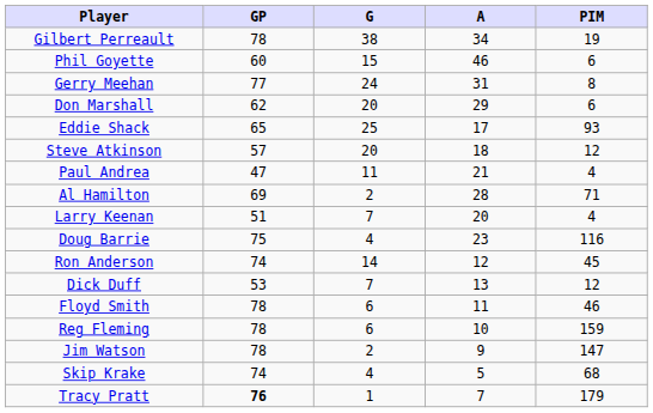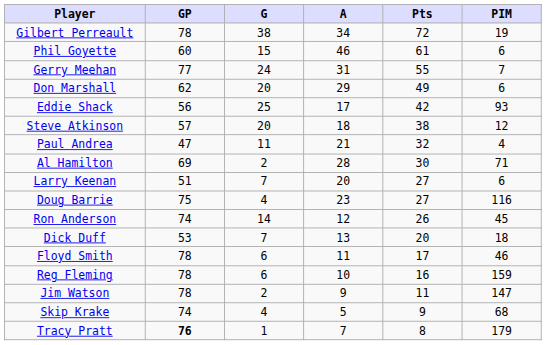 <table class="wikitable sortable">
 <tr>
 <th style="background:#ddf; width:16%;">Player</th>
 <th style="background:#ddf; width:9%;">GP</th>
 <th style="background:#ddf; width:9%;">G</th>
 <th style="background:#ddf; width:9%;">A</th>
+<th style="background:#ddf; width:9%;">Pts</th>
 <th style="background:#ddf; width:9%;">PIM</th>
 </tr>
 <tr style="text-align:center;">
 <td><a href='#'>Gilbert Perreault</a></td>
 <td>78</td>
 <td>38</td>
 <td>34</td>
+<td>72</td>
 <td>19</td>
 </tr>
 <tr style="text-align:center;">
 <td><a href='#'>Phil Goyette</a></td>
 <td>60</td>
 <td>15</td>
 <td>46</td>
+<td>61</td>
 <td>6</td>
 </tr>
 <tr style="text-align:center;">
 <td><a href='#'>Gerry Meehan</a></td>
 <td>77</td>
 <td>24</td>
 <td>31</td>
-<td>8</td>
+<td>55</td>
+<td>7</td>
 </tr>
 <tr style="text-align:center;">
 <td><a href='#'>Don Marshall</a></td>
 <td>62</td>
 <td>20</td>
 <td>29</td>
+<td>49</td>
 <td>6</td>
 </tr>
 <tr style="text-align:center;">
 <td><a href='#'>Eddie Shack</a></td>
-<td>65</td>
+<td>56</td>
 <td>25</td>
 <td>17</td>
+<td>42</td>
 <td>93</td>
 </tr>
 <tr style="text-align:center;">
 <td><a href='#'>Steve Atkinson</a></td>
 <td>57</td>
 <td>20</td>
 <td>18</td>
+<td>38</td>
 <td>12</td>
 </tr>
 <tr style="text-align:center;">
 <td><a href='#'>Paul Andrea</a></td>
 <td>47</td>
 <td>11</td>
 <td>21</td>
+<td>32</td>
 <td>4</td>
 </tr>
 <tr style="text-align:center;">
 <td><a href='#'>Al Hamilton</a></td>
 <td>69</td>
 <td>2</td>
 <td>28</td>
+<td>30</td>
 <td>71</td>
 </tr>
 <tr style="text-align:center;">
 <td><a href='#'>Larry Keenan</a></td>
 <td>51</td>
 <td>7</td>
 <td>20</td>
-<td>4</td>
+<td>27</td>
+<td>6</td>
 </tr>
 <tr style="text-align:center;">
 <td><a href='#'>Doug Barrie</a></td>
 <td>75</td>
 <td>4</td>
 <td>23</td>
+<td>27</td>
 <td>116</td>
 </tr>
 <tr style="text-align:center;">
 <td><a href='#'>Ron Anderson</a></td>
 <td>74</td>
 <td>14</td>
 <td>12</td>
+<td>26</td>
 <td>45</td>
 </tr>
 <tr style="text-align:center;">
 <td><a href='#'>Dick Duff</a></td>
 <td>53</td>
 <td>7</td>
 <td>13</td>
-<td>12</td>
+<td>20</td>
+<td>18</td>
 </tr>
 <tr style="text-align:center;">
 <td><a href='#'>Floyd Smith</a></td>
 <td>78</td>
 <td>6</td>
 <td>11</td>
+<td>17</td>
 <td>46</td>
 </tr>
 <tr style="text-align:center;">
 <td><a href='#'>Reg Fleming</a></td>
 <td>78</td>
 <td>6</td>
 <td>10</td>
+<td>16</td>
 <td>159</td>
 </tr>
 <tr style="text-align:center;">
 <td><a href='#'>Jim Watson</a></td>
 <td>78</td>
 <td>2</td>
 <td>9</td>
+<td>11</td>
 <td>147</td>
 </tr>
 <tr style="text-align:center;">
 <td><a href='#'>Skip Krake</a></td>
 <td>74</td>
 <td>4</td>
 <td>5</td>
+<td>9</td>
 <td>68</td>
 </tr>
 <tr style="text-align:center;">
 <td><a href='#'>Tracy Pratt</a></td>
 <td><strong>76</strong></td>
 <td>1</td>
 <td>7</td>
+<td>8</td>
 <td>179</td>
 </tr>
 </table>
